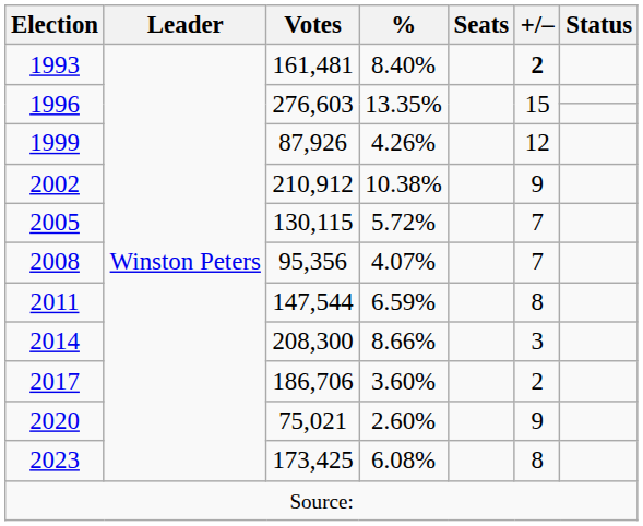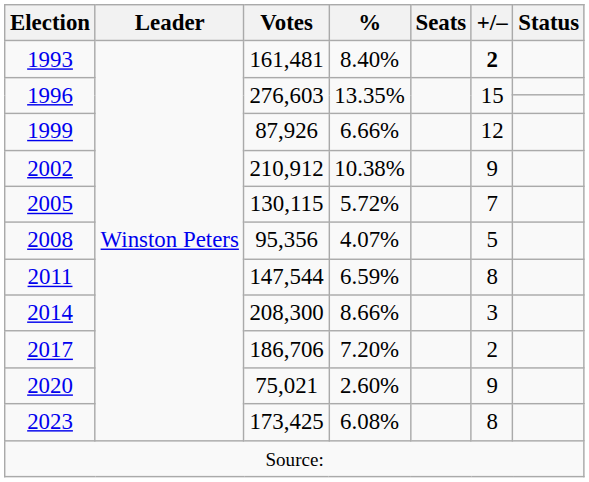 <table class=wikitable style="text-align: center;">
 <tr>
 <th>Election</th>
 <th>Leader</th>
 <th>Votes</th>
 <th>%</th>
 <th>Seats</th>
 <th>+/–</th>
 <th>Status</th>
 </tr>
 <tr>
 <td><a href='#'>1993</a></td>
 <td rowspan="12"><a href='#'>Winston Peters</a></td>
 <td>161,481</td>
 <td>8.40%</td>
 <td></td>
 <td><strong> 2</strong></td>
 <td></td>
 </tr>
 <tr>
 <td rowspan="2"><a href='#'>1996</a></td>
 <td rowspan="2">276,603</td>
 <td rowspan="2">13.35%</td>
 <td rowspan="2"></td>
 <td rowspan="2"> 15</td>
 <td></td>
 </tr>
 <tr>
 <td></td>
 </tr>
 <tr>
 <td><a href='#'>1999</a></td>
 <td>87,926</td>
-<td>4.26%</td>
+<td>6.66%</td>
 <td></td>
 <td> 12</td>
 <td></td>
 </tr>
 <tr>
 <td><a href='#'>2002</a></td>
 <td>210,912</td>
 <td>10.38%</td>
 <td></td>
 <td> 9</td>
 <td></td>
 </tr>
 <tr>
 <td><a href='#'>2005</a></td>
 <td>130,115</td>
 <td>5.72%</td>
 <td></td>
 <td> 7</td>
 <td></td>
 </tr>
 <tr>
 <td><a href='#'>2008</a></td>
 <td>95,356</td>
 <td>4.07%</td>
 <td></td>
-<td> 7</td>
+<td> 5</td>
 <td></td>
 </tr>
 <tr>
 <td><a href='#'>2011</a></td>
 <td>147,544</td>
 <td>6.59%</td>
 <td></td>
 <td> 8</td>
 <td></td>
 </tr>
 <tr>
 <td><a href='#'>2014</a></td>
 <td>208,300</td>
 <td>8.66%</td>
 <td></td>
 <td> 3</td>
 <td></td>
 </tr>
 <tr>
 <td><a href='#'>2017</a></td>
 <td>186,706</td>
-<td>3.60%</td>
+<td>7.20%</td>
 <td></td>
 <td> 2</td>
 <td></td>
 </tr>
 <tr>
 <td><a href='#'>2020</a></td>
 <td>75,021</td>
 <td>2.60%</td>
 <td></td>
 <td> 9</td>
 <td></td>
 </tr>
 <tr>
 <td><a href='#'>2023</a></td>
 <td>173,425</td>
 <td>6.08%</td>
 <td></td>
 <td> 8</td>
 <td></td>
 </tr>
 <tr>
 <td colspan=8><small>Source: </small></td>
 </tr>
 </table>
